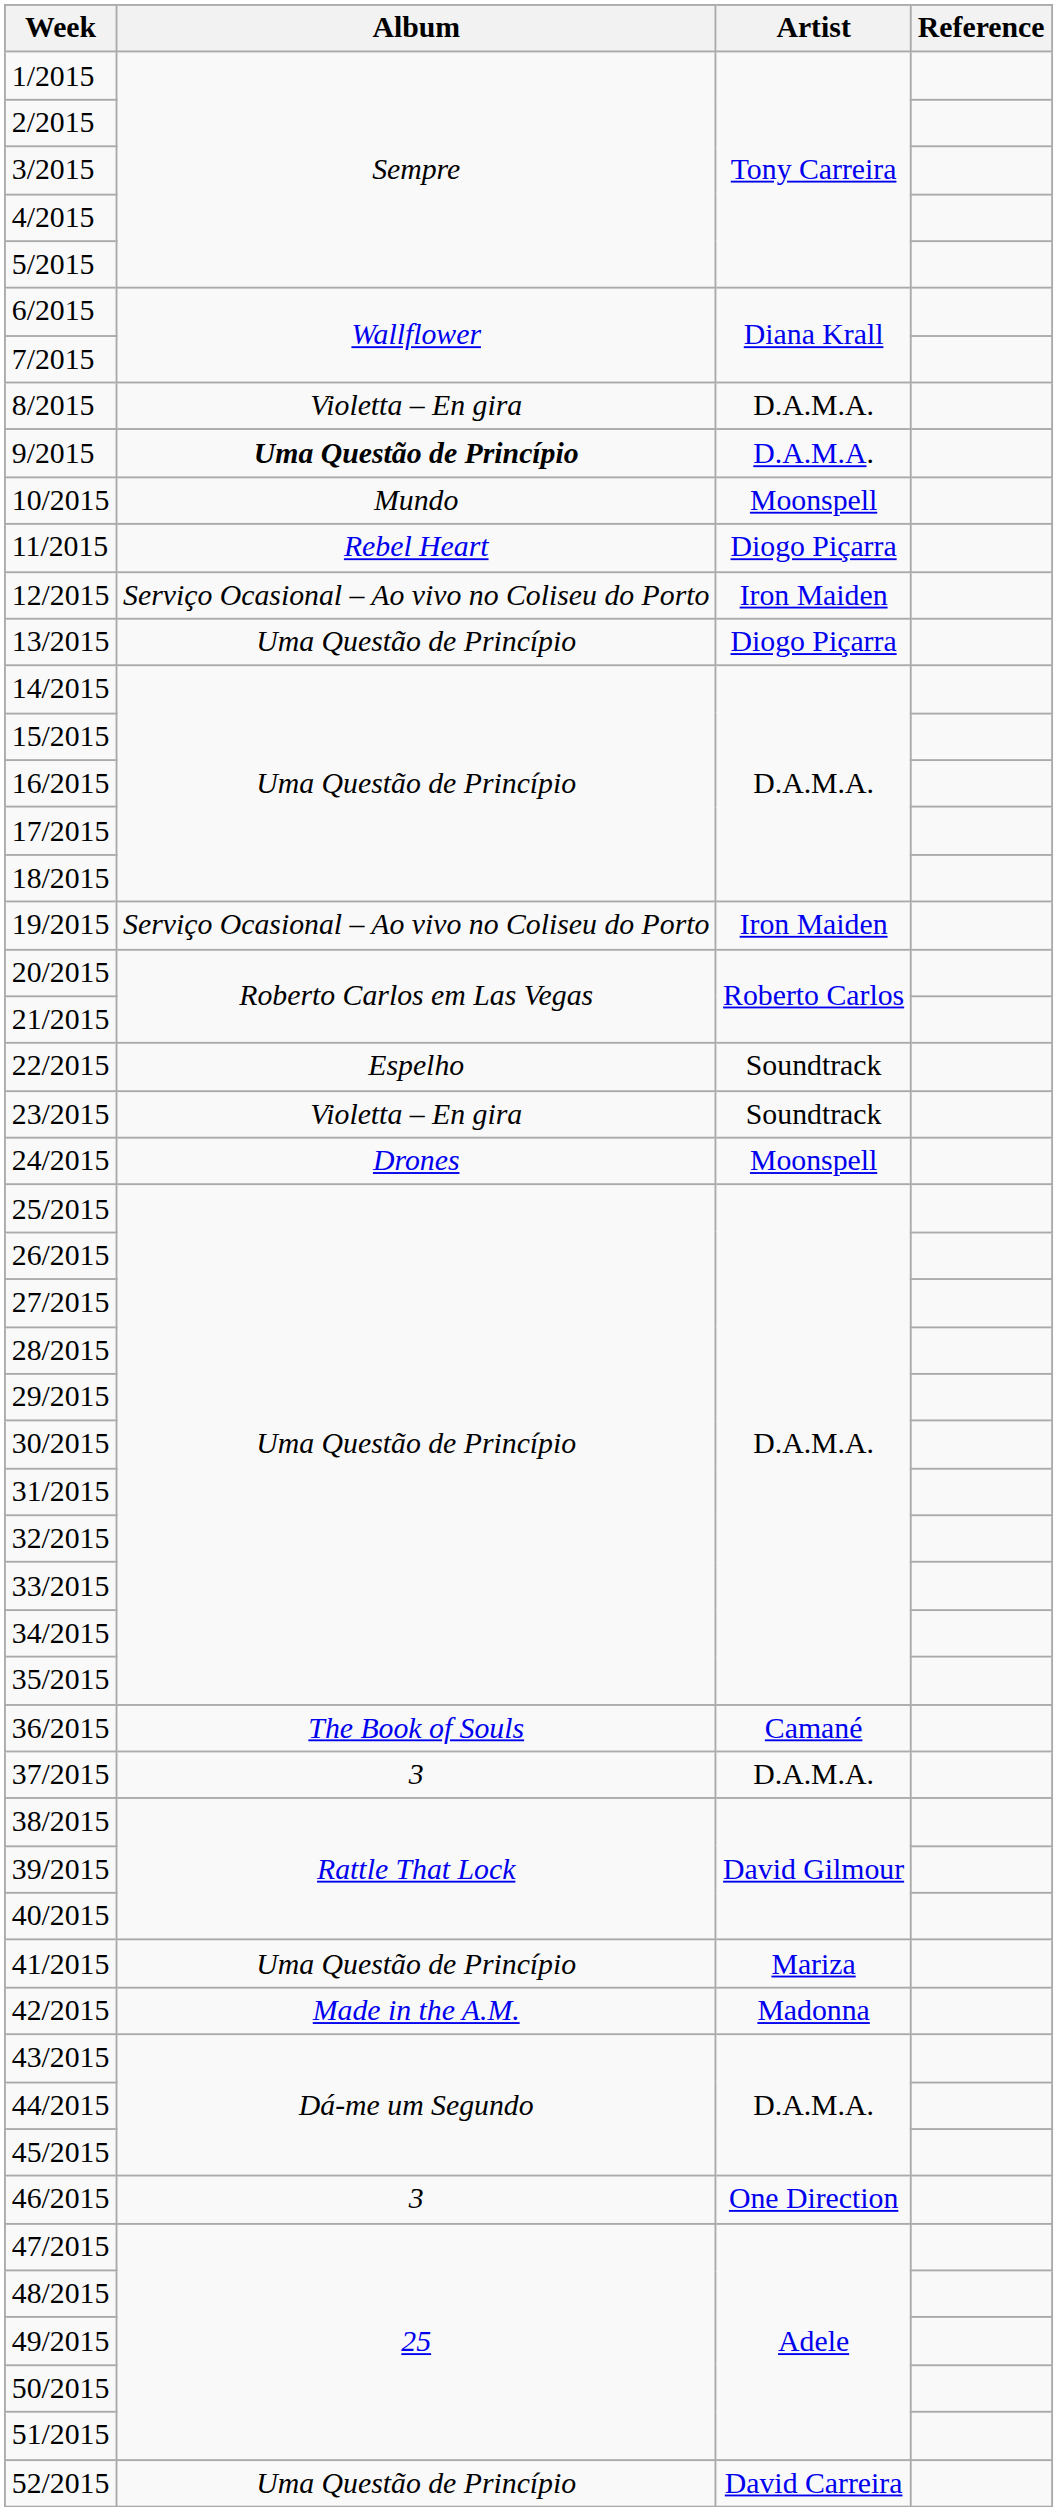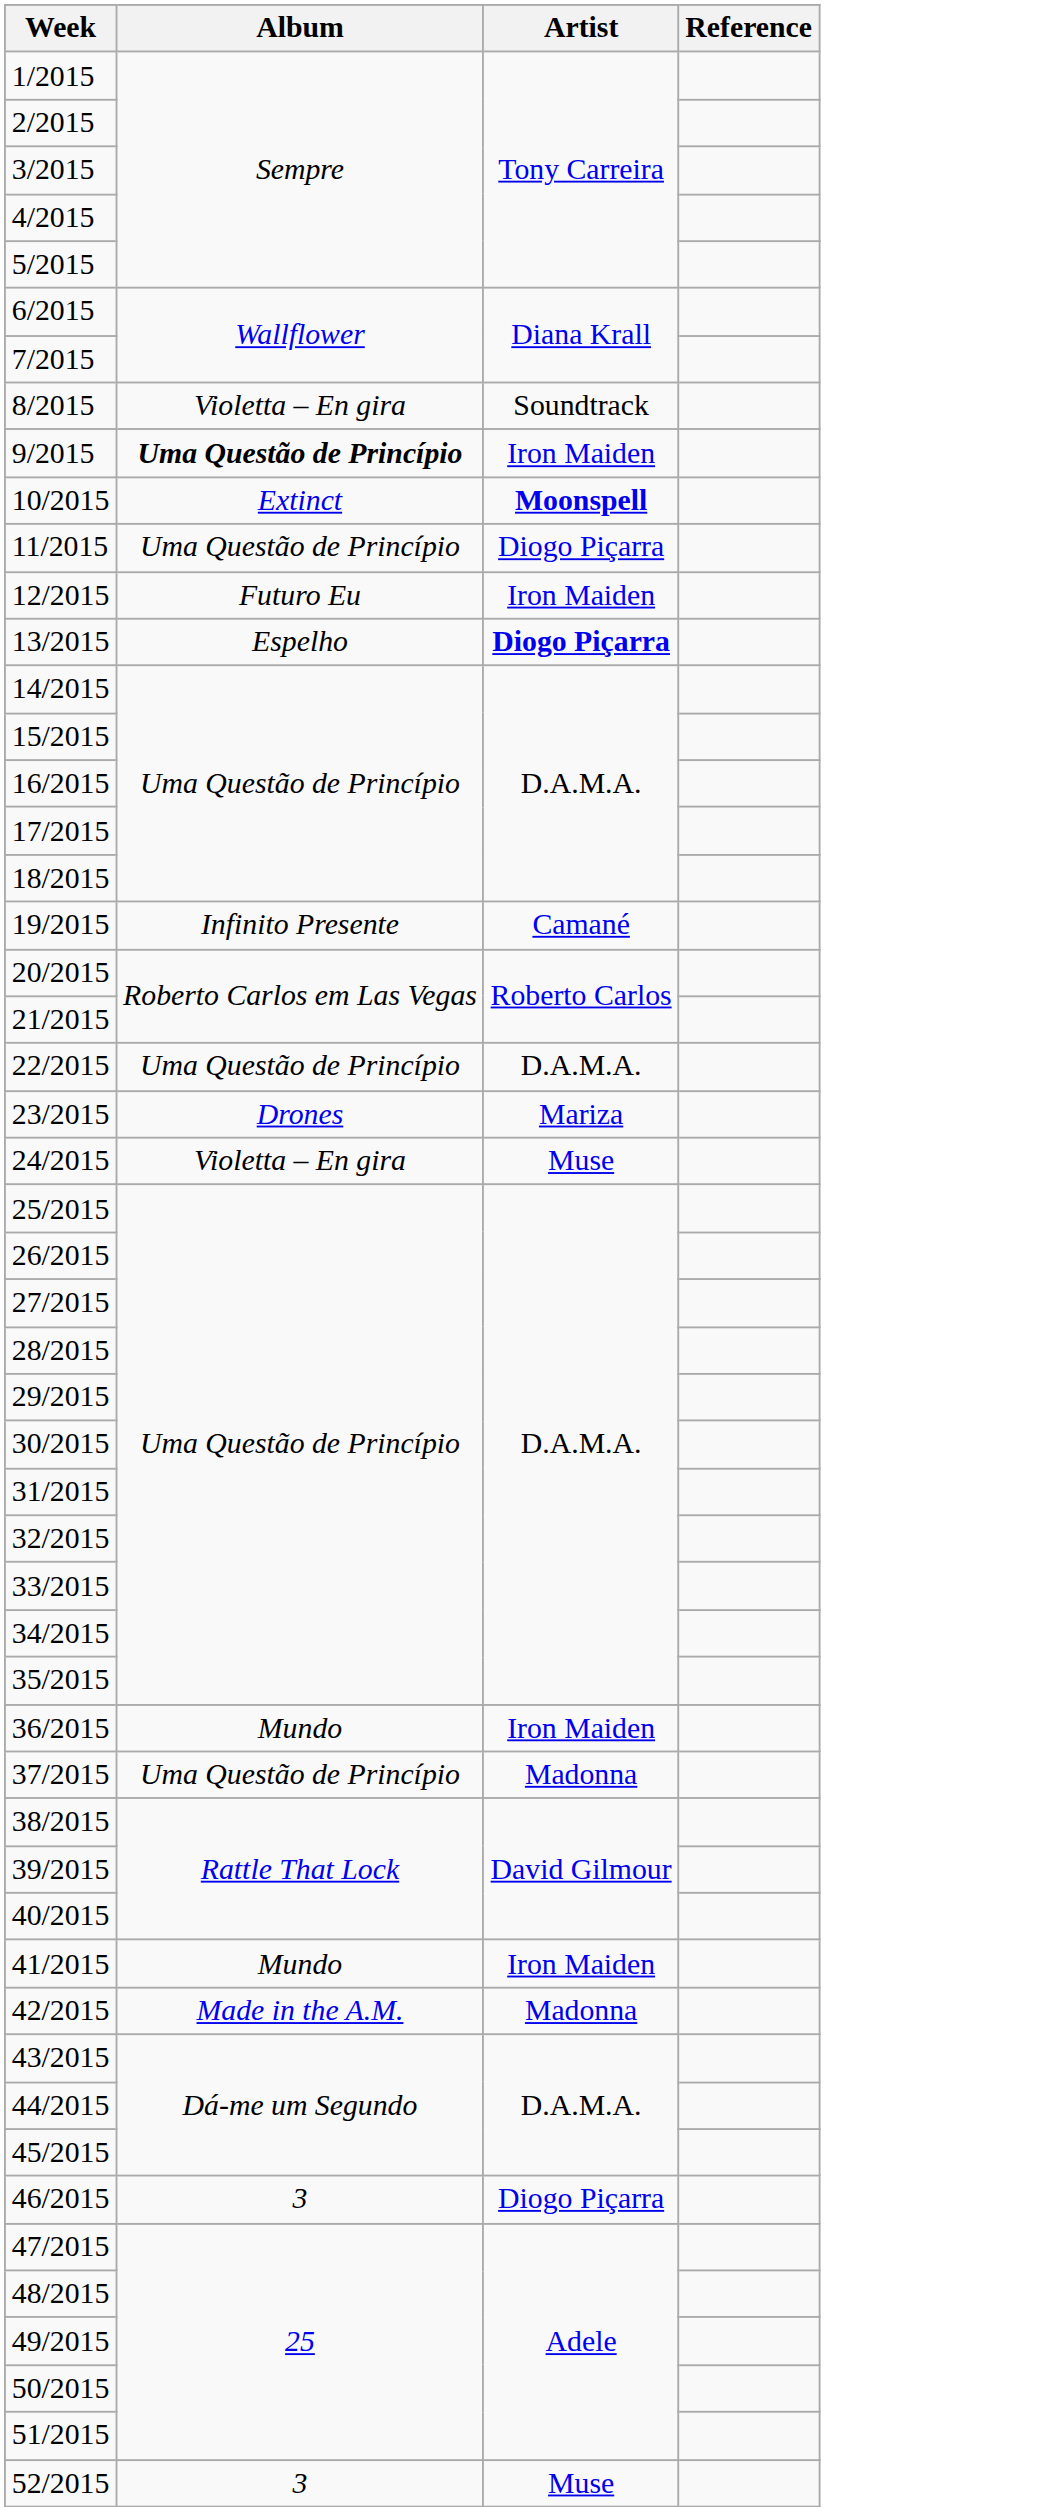 <table class="wikitable">
 <tr>
 <th>Week</th>
 <th>Album</th>
 <th>Artist</th>
 <th>Reference</th>
 </tr>
 <tr>
 <td>1/2015</td>
 <td rowspan="5" align="center"><em>Sempre</em></td>
 <td rowspan="5" align="center"><a href='#'>Tony Carreira</a></td>
 <td align="center"></td>
 </tr>
 <tr>
 <td>2/2015</td>
 <td align="center"></td>
 </tr>
 <tr>
 <td>3/2015</td>
 <td align="center"></td>
 </tr>
 <tr>
 <td>4/2015</td>
 <td align="center"></td>
 </tr>
 <tr>
 <td>5/2015</td>
 <td align="center"></td>
 </tr>
 <tr>
 <td>6/2015</td>
 <td rowspan="2" align="center"><em><a href='#'>Wallflower</a></em></td>
 <td rowspan="2" align="center"><a href='#'>Diana Krall</a></td>
 <td align="center"></td>
 </tr>
 <tr>
 <td>7/2015</td>
 <td align="center"></td>
 </tr>
 <tr>
 <td>8/2015</td>
 <td align="center"><em>Violetta – En gira</em></td>
-<td align="center">D.A.M.A.</td>
+<td align="center">Soundtrack</td>
 <td align="center"></td>
 </tr>
 <tr>
 <td>9/2015</td>
 <td align="center"><strong><em>Uma Questão de Princípio</em></strong></td>
-<td align="center"><a href='#'>D.A.M.A</a>.</td>
+<td align="center"><a href='#'>Iron Maiden</a></td>
 <td align="center"></td>
 </tr>
 <tr>
 <td>10/2015</td>
-<td align="center"><em>Mundo</em></td>
-<td align="center"><a href='#'>Moonspell</a></td>
+<td align="center"><em><a href='#'>Extinct</a></em></td>
+<td align="center"><strong><a href='#'>Moonspell</a></strong></td>
 <td align="center"></td>
 </tr>
 <tr>
 <td>11/2015</td>
-<td align="center"><em><a href='#'>Rebel Heart</a></em></td>
+<td align="center"><em>Uma Questão de Princípio</em></td>
 <td align="center"><a href='#'>Diogo Piçarra</a></td>
 <td align="center"></td>
 </tr>
 <tr>
 <td>12/2015</td>
-<td align="center"><em>Serviço Ocasional – Ao vivo no Coliseu do Porto</em></td>
+<td align="center"><em>Futuro Eu</em></td>
 <td align="center"><a href='#'>Iron Maiden</a></td>
 <td align="center"></td>
 </tr>
 <tr>
 <td>13/2015</td>
-<td align="center"><em>Uma Questão de Princípio</em></td>
-<td align="center"><a href='#'>Diogo Piçarra</a></td>
+<td align="center"><em>Espelho</em></td>
+<td align="center"><strong><a href='#'>Diogo Piçarra</a></strong></td>
 <td align="center"></td>
 </tr>
 <tr>
 <td>14/2015</td>
 <td rowspan="5" align="center"><em>Uma Questão de Princípio</em></td>
 <td rowspan="5" align="center">D.A.M.A.</td>
 <td align="center"></td>
 </tr>
 <tr>
 <td>15/2015</td>
 <td align="center"></td>
 </tr>
 <tr>
 <td>16/2015</td>
 <td align="center"></td>
 </tr>
 <tr>
 <td>17/2015</td>
 <td align="center"></td>
 </tr>
 <tr>
 <td>18/2015</td>
 <td align="center"></td>
 </tr>
 <tr>
 <td>19/2015</td>
-<td align="center"><em>Serviço Ocasional – Ao vivo no Coliseu do Porto</em></td>
-<td align="center"><a href='#'>Iron Maiden</a></td>
+<td align="center"><em>Infinito Presente</em></td>
+<td align="center"><a href='#'>Camané</a></td>
 <td align="center"></td>
 </tr>
 <tr>
 <td>20/2015</td>
 <td rowspan="2" align="center"><em>Roberto Carlos em Las Vegas</em></td>
 <td rowspan="2" align="center"><a href='#'>Roberto Carlos</a></td>
 <td align="center"></td>
 </tr>
 <tr>
 <td>21/2015</td>
 <td align="center"></td>
 </tr>
 <tr>
 <td>22/2015</td>
-<td align="center"><em>Espelho</em></td>
-<td align="center">Soundtrack</td>
+<td align="center"><em>Uma Questão de Princípio</em></td>
+<td align="center">D.A.M.A.</td>
 <td align="center"></td>
 </tr>
 <tr>
 <td>23/2015</td>
-<td align="center"><em>Violetta – En gira</em></td>
-<td align="center">Soundtrack</td>
+<td align="center"><em><a href='#'>Drones</a></em></td>
+<td align="center"><a href='#'>Mariza</a></td>
 <td align="center"></td>
 </tr>
 <tr>
 <td>24/2015</td>
-<td align="center"><em><a href='#'>Drones</a></em></td>
-<td align="center"><a href='#'>Moonspell</a></td>
+<td align="center"><em>Violetta – En gira</em></td>
+<td align="center"><a href='#'>Muse</a></td>
 <td align="center"></td>
 </tr>
 <tr>
 <td>25/2015</td>
 <td rowspan="11" align="center"><em>Uma Questão de Princípio</em></td>
 <td rowspan="11" align="center">D.A.M.A.</td>
 <td align="center"></td>
 </tr>
 <tr>
 <td>26/2015</td>
 <td align="center"></td>
 </tr>
 <tr>
 <td>27/2015</td>
 <td align="center"></td>
 </tr>
 <tr>
 <td>28/2015</td>
 <td align="center"></td>
 </tr>
 <tr>
 <td>29/2015</td>
 <td align="center"></td>
 </tr>
 <tr>
 <td>30/2015</td>
 <td align="center"></td>
 </tr>
 <tr>
 <td>31/2015</td>
 <td align="center"></td>
 </tr>
 <tr>
 <td>32/2015</td>
 <td align="center"></td>
 </tr>
 <tr>
 <td>33/2015</td>
 <td align="center"></td>
 </tr>
 <tr>
 <td>34/2015</td>
 <td align="center"></td>
 </tr>
 <tr>
 <td>35/2015</td>
 <td align="center"></td>
 </tr>
 <tr>
 <td>36/2015</td>
-<td align="center"><em><a href='#'>The Book of Souls</a></em></td>
-<td align="center"><a href='#'>Camané</a></td>
+<td align="center"><em>Mundo</em></td>
+<td align="center"><a href='#'>Iron Maiden</a></td>
 <td align="center"></td>
 </tr>
 <tr>
 <td>37/2015</td>
-<td align="center"><em>3</em></td>
-<td align="center">D.A.M.A.</td>
+<td align="center"><em>Uma Questão de Princípio</em></td>
+<td align="center"><a href='#'>Madonna</a></td>
 <td align="center"></td>
 </tr>
 <tr>
 <td>38/2015</td>
 <td rowspan="3" align="center"><em><a href='#'>Rattle That Lock</a></em></td>
 <td rowspan="3" align="center"><a href='#'>David Gilmour</a></td>
 <td align="center"></td>
 </tr>
 <tr>
 <td>39/2015</td>
 <td align="center"></td>
 </tr>
 <tr>
 <td>40/2015</td>
 <td align="center"></td>
 </tr>
 <tr>
 <td>41/2015</td>
-<td align="center"><em>Uma Questão de Princípio</em></td>
-<td align="center"><a href='#'>Mariza</a></td>
+<td align="center"><em>Mundo</em></td>
+<td align="center"><a href='#'>Iron Maiden</a></td>
 <td align="center"></td>
 </tr>
 <tr>
 <td>42/2015</td>
 <td align="center"><em><a href='#'>Made in the A.M.</a></em></td>
 <td align="center"><a href='#'>Madonna</a></td>
 <td align="center"></td>
 </tr>
 <tr>
 <td>43/2015</td>
 <td rowspan="3" align="center"><em>Dá-me um Segundo</em></td>
 <td rowspan="3" align="center">D.A.M.A.</td>
 <td align="center"></td>
 </tr>
 <tr>
 <td>44/2015</td>
 <td align="center"></td>
 </tr>
 <tr>
 <td>45/2015</td>
 <td align="center"></td>
 </tr>
 <tr>
 <td>46/2015</td>
 <td align="center"><em>3</em></td>
-<td align="center"><a href='#'>One Direction</a></td>
+<td align="center"><a href='#'>Diogo Piçarra</a></td>
 <td align="center"></td>
 </tr>
 <tr>
 <td>47/2015</td>
 <td rowspan="5" align="center"><em><a href='#'>25</a></em></td>
 <td rowspan="5" align="center"><a href='#'>Adele</a></td>
 <td align="center"></td>
 </tr>
 <tr>
 <td>48/2015</td>
 <td align="center"></td>
 </tr>
 <tr>
 <td>49/2015</td>
 <td align="center"></td>
 </tr>
 <tr>
 <td>50/2015</td>
 <td align="center"></td>
 </tr>
 <tr>
 <td>51/2015</td>
 <td align="center"></td>
 </tr>
 <tr>
 <td>52/2015</td>
-<td align="center"><em>Uma Questão de Princípio</em></td>
-<td align="center"><a href='#'>David Carreira</a></td>
+<td align="center"><em>3</em></td>
+<td align="center"><a href='#'>Muse</a></td>
 <td align="center"></td>
 </tr>
 </table>
